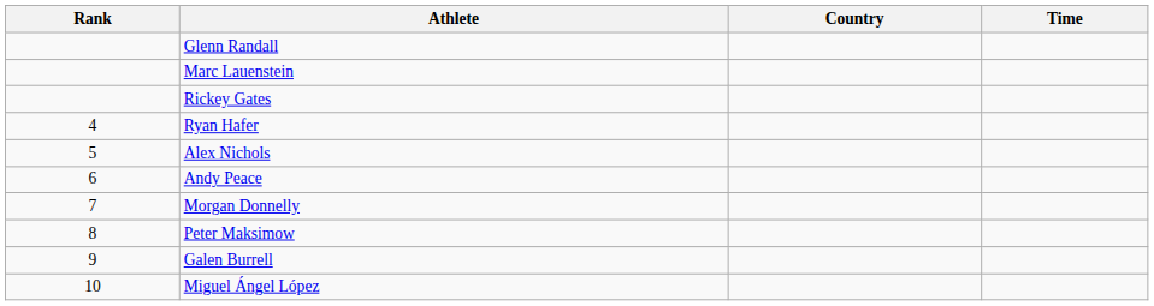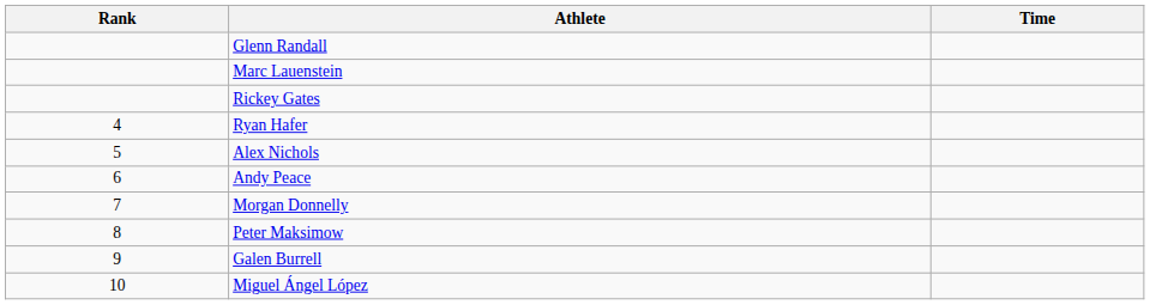 <table class="wikitable" width=80% style="font-size:90%; text-align:left;">
 <tr>
 <th>Rank</th>
 <th>Athlete</th>
-<th>Country</th>
 <th>Time</th>
 </tr>
 <tr>
 <td align="center"></td>
 <td><a href='#'>Glenn Randall</a></td>
 <td></td>
-<td></td>
 </tr>
 <tr>
 <td align="center"></td>
 <td><a href='#'>Marc Lauenstein</a></td>
-<td></td>
 <td></td>
 </tr>
 <tr>
 <td align="center"></td>
 <td><a href='#'>Rickey Gates</a></td>
 <td></td>
-<td></td>
 </tr>
 <tr>
 <td align="center">4</td>
 <td><a href='#'>Ryan Hafer</a></td>
-<td></td>
 <td></td>
 </tr>
 <tr>
 <td align="center">5</td>
 <td><a href='#'>Alex Nichols</a></td>
 <td></td>
-<td></td>
 </tr>
 <tr>
 <td align="center">6</td>
 <td><a href='#'>Andy Peace</a></td>
-<td></td>
 <td></td>
 </tr>
 <tr>
 <td align="center">7</td>
 <td><a href='#'>Morgan Donnelly</a></td>
 <td></td>
-<td></td>
 </tr>
 <tr>
 <td align="center">8</td>
 <td><a href='#'>Peter Maksimow</a></td>
-<td></td>
 <td></td>
 </tr>
 <tr>
 <td align="center">9</td>
 <td><a href='#'>Galen Burrell</a></td>
 <td></td>
-<td></td>
 </tr>
 <tr>
 <td align="center">10</td>
 <td><a href='#'>Miguel Ángel López</a></td>
 <td></td>
-<td></td>
 </tr>
 </table>
